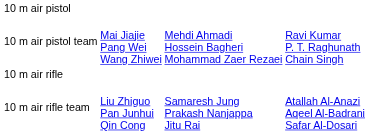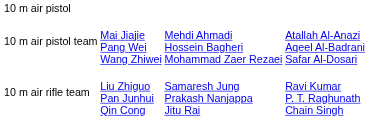 <table>
 <tr>
 <td>10 m air pistol</td>
 <td></td>
 <td></td>
 <td></td>
 </tr>
 <tr>
 <td>10 m air pistol team</td>
 <td><br><a href='#'>Mai Jiajie</a><br><a href='#'>Pang Wei</a><br><a href='#'>Wang Zhiwei</a></td>
 <td><br><a href='#'>Mehdi Ahmadi</a><br><a href='#'>Hossein Bagheri</a><br><a href='#'>Mohammad Zaer Rezaei</a></td>
-<td><br><a href='#'>Ravi Kumar</a><br><a href='#'>P. T. Raghunath</a><br><a href='#'>Chain Singh</a></td>
-</tr>
-<tr>
-<td>10 m air rifle</td>
-<td></td>
-<td></td>
-<td></td>
+<td><br><a href='#'>Atallah Al-Anazi</a><br><a href='#'>Aqeel Al-Badrani</a><br><a href='#'>Safar Al-Dosari</a></td>
 </tr>
 <tr>
 <td>10 m air rifle team</td>
 <td><br><a href='#'>Liu Zhiguo</a><br><a href='#'>Pan Junhui</a><br><a href='#'>Qin Cong</a></td>
 <td><br><a href='#'>Samaresh Jung</a><br><a href='#'>Prakash Nanjappa</a><br><a href='#'>Jitu Rai</a></td>
-<td><br><a href='#'>Atallah Al-Anazi</a><br><a href='#'>Aqeel Al-Badrani</a><br><a href='#'>Safar Al-Dosari</a></td>
+<td><br><a href='#'>Ravi Kumar</a><br><a href='#'>P. T. Raghunath</a><br><a href='#'>Chain Singh</a></td>
 </tr>
 </table>
